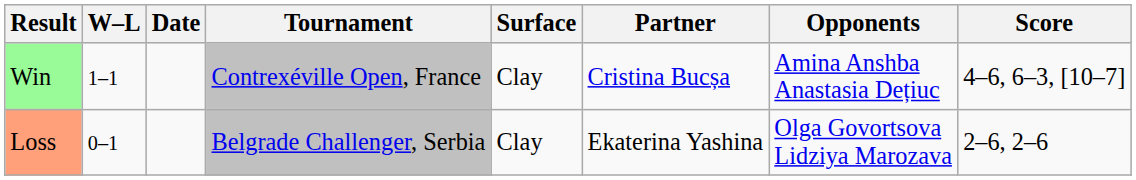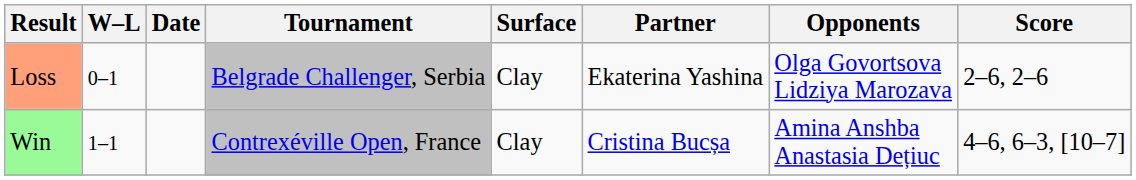 <table class="sortable wikitable">
 <tr>
 <th>Result</th>
 <th class="unsortable">W–L</th>
 <th>Date</th>
 <th>Tournament</th>
 <th>Surface</th>
 <th>Partner</th>
 <th>Opponents</th>
 <th class="unsortable">Score</th>
 </tr>
 <tr>
+<td style="background:#ffa07a;">Loss</td>
+<td><small>0–1</small></td>
+<td><a href='#'></a></td>
+<td bgcolor=silver><a href='#'>Belgrade Challenger</a>, Serbia</td>
+<td>Clay</td>
+<td> Ekaterina Yashina</td>
+<td> <a href='#'>Olga Govortsova</a> <br>  <a href='#'>Lidziya Marozava</a></td>
+<td>2–6, 2–6</td>
+</tr>
+<tr>
 <td style="background:#98fb98;">Win</td>
 <td><small>1–1</small></td>
 <td><a href='#'></a></td>
 <td bgcolor=silver><a href='#'>Contrexéville Open</a>, France</td>
 <td>Clay</td>
 <td> <a href='#'>Cristina Bucșa</a></td>
 <td> <a href='#'>Amina Anshba</a> <br>  <a href='#'>Anastasia Dețiuc</a></td>
 <td>4–6, 6–3, [10–7]</td>
 </tr>
-<tr>
-<td style="background:#ffa07a;">Loss</td>
-<td><small>0–1</small></td>
-<td><a href='#'></a></td>
-<td bgcolor=silver><a href='#'>Belgrade Challenger</a>, Serbia</td>
-<td>Clay</td>
-<td> Ekaterina Yashina</td>
-<td> <a href='#'>Olga Govortsova</a> <br>  <a href='#'>Lidziya Marozava</a></td>
-<td>2–6, 2–6</td>
-</tr>
 </table>
